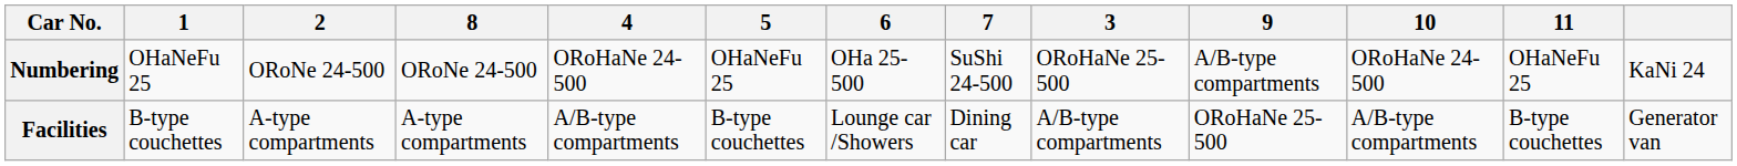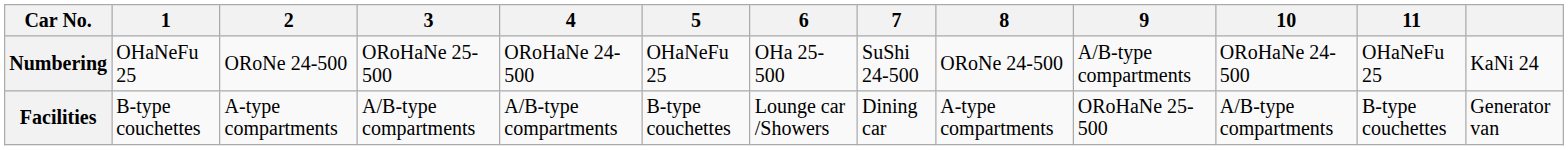 <table class="wikitable">
 <tr>
 <th>Car No.</th>
 <th>1</th>
 <th>2</th>
-<th>8</th>
+<th>3</th>
 <th>4</th>
 <th>5</th>
 <th>6</th>
 <th>7</th>
-<th>3</th>
+<th>8</th>
 <th>9</th>
 <th>10</th>
 <th>11</th>
 <th></th>
 </tr>
 <tr>
 <th>Numbering</th>
 <td>OHaNeFu 25</td>
 <td>ORoNe 24-500</td>
-<td>ORoNe 24-500</td>
+<td>ORoHaNe 25-500</td>
 <td>ORoHaNe 24-500</td>
 <td>OHaNeFu 25</td>
 <td>OHa 25-500</td>
 <td>SuShi 24-500</td>
-<td>ORoHaNe 25-500</td>
+<td>ORoNe 24-500</td>
 <td>A/B-type compartments</td>
 <td>ORoHaNe 24-500</td>
 <td>OHaNeFu 25</td>
 <td>KaNi 24</td>
 </tr>
 <tr>
 <th>Facilities</th>
 <td>B-type couchettes</td>
 <td>A-type compartments</td>
-<td>A-type compartments</td>
+<td>A/B-type compartments</td>
 <td>A/B-type compartments</td>
 <td>B-type couchettes</td>
 <td>Lounge car /Showers</td>
 <td>Dining car</td>
-<td>A/B-type compartments</td>
+<td>A-type compartments</td>
 <td>ORoHaNe 25-500</td>
 <td>A/B-type compartments</td>
 <td>B-type couchettes</td>
 <td>Generator van</td>
 </tr>
 </table>
